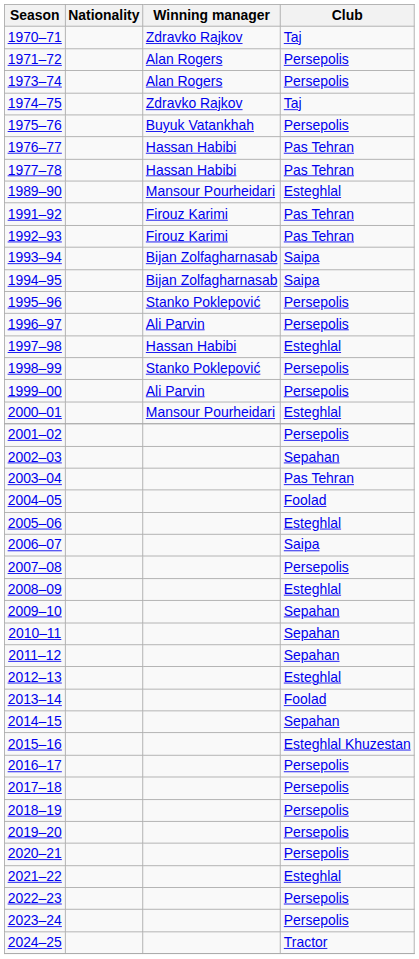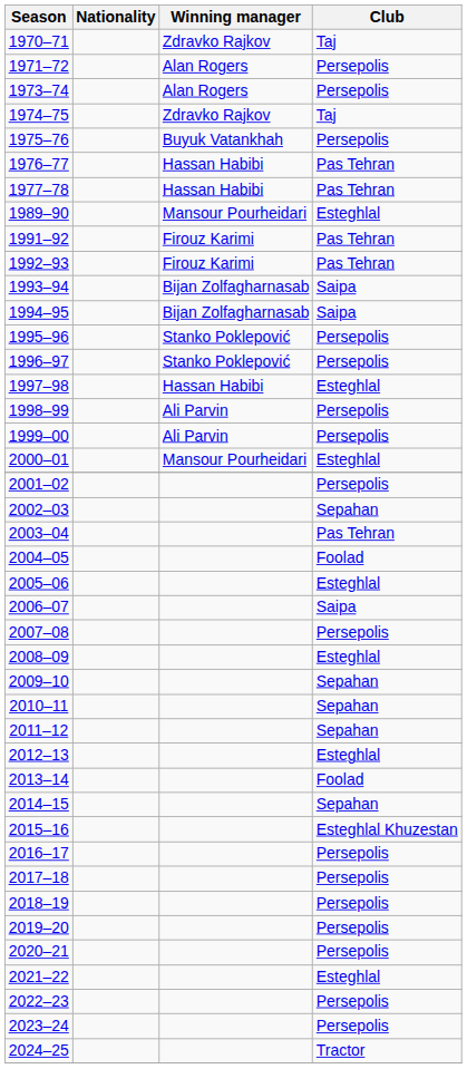 <table class="sortable wikitable">
 <tr>
 <th>Season</th>
 <th>Nationality</th>
 <th>Winning manager</th>
 <th>Club</th>
 </tr>
 <tr>
 <td align=center><a href='#'>1970–71</a></td>
 <td></td>
 <td><a href='#'>Zdravko Rajkov</a></td>
 <td><a href='#'>Taj</a></td>
 </tr>
 <tr>
 <td align=center><a href='#'>1971–72</a></td>
 <td></td>
 <td><a href='#'>Alan Rogers</a></td>
 <td><a href='#'>Persepolis</a></td>
 </tr>
 <tr>
 <td align=center><a href='#'>1973–74</a></td>
 <td></td>
 <td><a href='#'>Alan Rogers</a></td>
 <td><a href='#'>Persepolis</a></td>
 </tr>
 <tr>
 <td align=center><a href='#'>1974–75</a></td>
 <td></td>
 <td><a href='#'>Zdravko Rajkov</a></td>
 <td><a href='#'>Taj</a></td>
 </tr>
 <tr>
 <td align=center><a href='#'>1975–76</a></td>
 <td></td>
 <td><a href='#'>Buyuk Vatankhah</a></td>
 <td><a href='#'>Persepolis</a></td>
 </tr>
 <tr>
 <td align=center><a href='#'>1976–77</a></td>
 <td></td>
 <td><a href='#'>Hassan Habibi</a></td>
 <td><a href='#'>Pas Tehran</a></td>
 </tr>
 <tr>
 <td align=center><a href='#'>1977–78</a></td>
 <td></td>
 <td><a href='#'>Hassan Habibi</a></td>
 <td><a href='#'>Pas Tehran</a></td>
 </tr>
 <tr>
 <td align=center><a href='#'>1989–90</a></td>
 <td></td>
 <td><a href='#'>Mansour Pourheidari</a></td>
 <td><a href='#'>Esteghlal</a></td>
 </tr>
 <tr>
 <td align=center><a href='#'>1991–92</a></td>
 <td></td>
 <td><a href='#'>Firouz Karimi</a></td>
 <td><a href='#'>Pas Tehran</a></td>
 </tr>
 <tr>
 <td align=center><a href='#'>1992–93</a></td>
 <td></td>
 <td><a href='#'>Firouz Karimi</a></td>
 <td><a href='#'>Pas Tehran</a></td>
 </tr>
 <tr>
 <td align=center><a href='#'>1993–94</a></td>
 <td></td>
 <td><a href='#'>Bijan Zolfagharnasab</a></td>
 <td><a href='#'>Saipa</a></td>
 </tr>
 <tr>
 <td align=center><a href='#'>1994–95</a></td>
 <td></td>
 <td><a href='#'>Bijan Zolfagharnasab</a></td>
 <td><a href='#'>Saipa</a></td>
 </tr>
 <tr>
 <td align=center><a href='#'>1995–96</a></td>
 <td></td>
 <td><a href='#'>Stanko Poklepović</a></td>
 <td><a href='#'>Persepolis</a></td>
 </tr>
 <tr>
 <td align=center><a href='#'>1996–97</a></td>
 <td></td>
-<td><a href='#'>Ali Parvin</a></td>
+<td><a href='#'>Stanko Poklepović</a></td>
 <td><a href='#'>Persepolis</a></td>
 </tr>
 <tr>
 <td align=center><a href='#'>1997–98</a></td>
 <td></td>
 <td><a href='#'>Hassan Habibi</a></td>
 <td><a href='#'>Esteghlal</a></td>
 </tr>
 <tr>
 <td align=center><a href='#'>1998–99</a></td>
 <td></td>
-<td><a href='#'>Stanko Poklepović</a></td>
+<td><a href='#'>Ali Parvin</a></td>
 <td><a href='#'>Persepolis</a></td>
 </tr>
 <tr>
 <td align=center><a href='#'>1999–00</a></td>
 <td></td>
 <td><a href='#'>Ali Parvin</a></td>
 <td><a href='#'>Persepolis</a></td>
 </tr>
 <tr>
 <td align=center><a href='#'>2000–01</a></td>
 <td></td>
 <td><a href='#'>Mansour Pourheidari</a></td>
 <td><a href='#'>Esteghlal</a></td>
 </tr>
 <tr>
 </tr>
 <tr>
 <td align=center><a href='#'>2001–02</a></td>
 <td></td>
 <td></td>
 <td><a href='#'>Persepolis</a></td>
 </tr>
 <tr>
 <td align=center><a href='#'>2002–03</a></td>
 <td></td>
 <td></td>
 <td><a href='#'>Sepahan</a></td>
 </tr>
 <tr>
 <td align=center><a href='#'>2003–04</a></td>
 <td></td>
 <td></td>
 <td><a href='#'>Pas Tehran</a></td>
 </tr>
 <tr>
 <td align=center><a href='#'>2004–05</a></td>
 <td></td>
 <td></td>
 <td><a href='#'>Foolad</a></td>
 </tr>
 <tr>
 <td align=center><a href='#'>2005–06</a></td>
 <td></td>
 <td></td>
 <td><a href='#'>Esteghlal</a></td>
 </tr>
 <tr>
 <td align=center><a href='#'>2006–07</a></td>
 <td></td>
 <td></td>
 <td><a href='#'>Saipa</a></td>
 </tr>
 <tr>
 <td align=center><a href='#'>2007–08</a></td>
 <td></td>
 <td></td>
 <td><a href='#'>Persepolis</a></td>
 </tr>
 <tr>
 <td align=center><a href='#'>2008–09</a></td>
 <td></td>
 <td></td>
 <td><a href='#'>Esteghlal</a></td>
 </tr>
 <tr>
 <td align=center><a href='#'>2009–10</a></td>
 <td></td>
 <td></td>
 <td><a href='#'>Sepahan</a></td>
 </tr>
 <tr>
 <td align=center><a href='#'>2010–11</a></td>
 <td></td>
 <td></td>
 <td><a href='#'>Sepahan</a></td>
 </tr>
 <tr>
 <td align=center><a href='#'>2011–12</a></td>
 <td></td>
 <td></td>
 <td><a href='#'>Sepahan</a></td>
 </tr>
 <tr>
 <td align=center><a href='#'>2012–13</a></td>
 <td></td>
 <td></td>
 <td><a href='#'>Esteghlal</a></td>
 </tr>
 <tr>
 <td align=center><a href='#'>2013–14</a></td>
 <td></td>
 <td></td>
 <td><a href='#'>Foolad</a></td>
 </tr>
 <tr>
 <td align=center><a href='#'>2014–15</a></td>
 <td></td>
 <td></td>
 <td><a href='#'>Sepahan</a></td>
 </tr>
 <tr>
 <td align=center><a href='#'>2015–16</a></td>
 <td></td>
 <td></td>
 <td><a href='#'>Esteghlal Khuzestan</a></td>
 </tr>
 <tr>
 <td align=center><a href='#'>2016–17</a></td>
 <td></td>
 <td></td>
 <td><a href='#'>Persepolis</a></td>
 </tr>
 <tr>
 <td align=center><a href='#'>2017–18</a></td>
 <td></td>
 <td></td>
 <td><a href='#'>Persepolis</a></td>
 </tr>
 <tr>
 <td align=center><a href='#'>2018–19</a></td>
 <td></td>
 <td></td>
 <td><a href='#'>Persepolis</a></td>
 </tr>
 <tr>
 <td align=center><a href='#'>2019–20</a></td>
 <td></td>
 <td></td>
 <td><a href='#'>Persepolis</a></td>
 </tr>
 <tr>
 <td align=center><a href='#'>2020–21</a></td>
 <td></td>
 <td></td>
 <td><a href='#'>Persepolis</a></td>
 </tr>
 <tr>
 <td align=center><a href='#'>2021–22</a></td>
 <td></td>
 <td></td>
 <td><a href='#'>Esteghlal</a></td>
 </tr>
 <tr>
 <td align=center><a href='#'>2022–23</a></td>
 <td></td>
 <td></td>
 <td><a href='#'>Persepolis</a></td>
 </tr>
 <tr>
 <td align=center><a href='#'>2023–24</a></td>
 <td></td>
 <td></td>
 <td><a href='#'>Persepolis</a></td>
 </tr>
 <tr>
 <td align=center><a href='#'>2024–25</a></td>
 <td></td>
 <td></td>
 <td><a href='#'>Tractor</a></td>
 </tr>
 <tr>
 </tr>
 </table>
